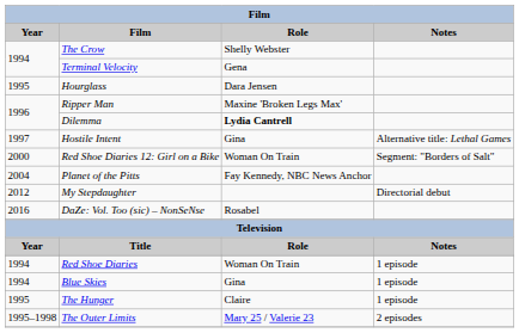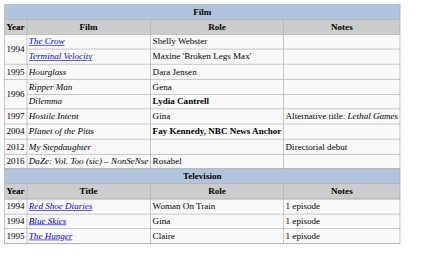 <table class="wikitable" style="font-size:90%;">
 <tr>
 <th colspan=4 style="background:#B0C4DE;">Film</th>
 </tr>
 <tr align="center">
 <th style="background: #CCCCCC;">Year</th>
 <th style="background: #CCCCCC;">Film</th>
 <th style="background: #CCCCCC;">Role</th>
 <th style="background: #CCCCCC;">Notes</th>
 </tr>
 <tr>
 <td rowspan=2>1994</td>
 <td><em><a href='#'>The Crow</a></em></td>
 <td>Shelly Webster</td>
 <td></td>
 </tr>
 <tr>
 <td><em><a href='#'>Terminal Velocity</a></em></td>
-<td>Gena</td>
+<td>Maxine 'Broken Legs Max'</td>
 <td></td>
 </tr>
 <tr>
 <td>1995</td>
 <td><em>Hourglass</em></td>
 <td>Dara Jensen</td>
 <td></td>
 </tr>
 <tr>
 <td rowspan=2>1996</td>
 <td><em>Ripper Man</em></td>
-<td>Maxine 'Broken Legs Max'</td>
+<td>Gena</td>
 <td></td>
 </tr>
 <tr>
 <td><em>Dilemma</em></td>
 <td><strong>Lydia Cantrell</strong></td>
 <td></td>
 </tr>
 <tr>
 <td>1997</td>
 <td><em>Hostile Intent</em></td>
 <td>Gina</td>
 <td>Alternative title: <em>Lethal Games</em></td>
 </tr>
 <tr>
-<td>2000</td>
-<td><em>Red Shoe Diaries 12: Girl on a Bike</em></td>
-<td>Woman On Train</td>
-<td>Segment: "Borders of Salt"</td>
-</tr>
-<tr>
 <td>2004</td>
 <td><em>Planet of the Pitts</em></td>
-<td>Fay Kennedy, NBC News Anchor</td>
+<td><strong>Fay Kennedy, NBC News Anchor</strong></td>
 <td></td>
 </tr>
 <tr>
 <td>2012</td>
 <td><em>My Stepdaughter</em></td>
 <td></td>
 <td>Directorial debut</td>
 </tr>
 <tr>
 <td>2016</td>
 <td><em>DaZe: Vol. Too (sic) – NonSeNse</em></td>
 <td>Rosabel</td>
 <td></td>
 </tr>
 <tr>
 </tr>
 <tr align="center">
 <th colspan=4 style="background:#B0C4DE;">Television</th>
 </tr>
 <tr align="center">
 <th style="background: #CCCCCC;">Year</th>
 <th style="background: #CCCCCC;">Title</th>
 <th style="background: #CCCCCC;">Role</th>
 <th style="background: #CCCCCC;">Notes</th>
 </tr>
 <tr>
 </tr>
 <tr>
 <td>1994</td>
 <td><em><a href='#'>Red Shoe Diaries</a></em></td>
 <td>Woman On Train</td>
 <td>1 episode</td>
 </tr>
 <tr>
 <td>1994</td>
 <td><em><a href='#'>Blue Skies</a></em></td>
 <td>Gina</td>
 <td>1 episode</td>
 </tr>
 <tr>
 <td>1995</td>
 <td><em><a href='#'>The Hunger</a></em></td>
 <td>Claire</td>
 <td>1 episode</td>
 </tr>
 <tr>
-<td>1995–1998</td>
-<td><em><a href='#'>The Outer Limits</a></em></td>
-<td><a href='#'>Mary 25</a> / <a href='#'>Valerie 23</a></td>
-<td>2 episodes</td>
-</tr>
-<tr>
 </tr>
 </table>
